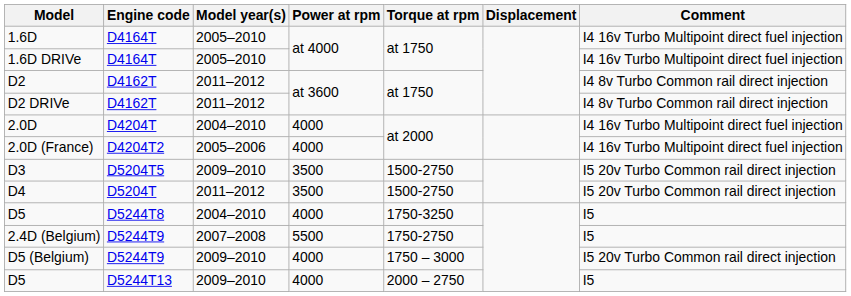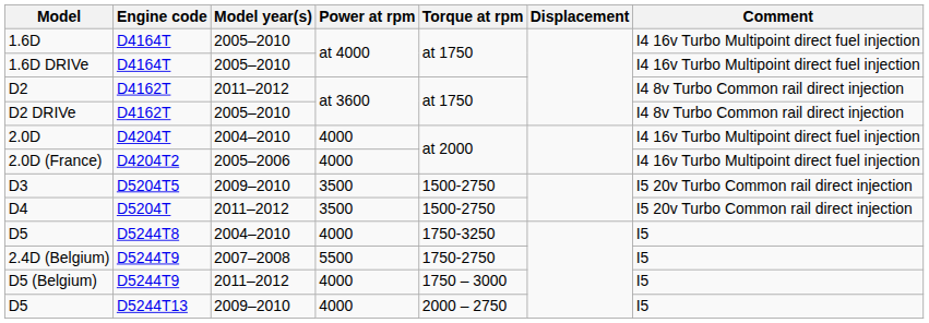 <table class="wikitable collapsible sortable">
 <tr>
 <th>Model</th>
 <th>Engine code</th>
 <th>Model year(s)</th>
 <th>Power at rpm</th>
 <th>Torque at rpm</th>
 <th>Displacement</th>
 <th>Comment</th>
 </tr>
 <tr>
 <td>1.6D</td>
 <td><a href='#'>D4164T</a></td>
 <td>2005–2010</td>
 <td rowspan=2> at 4000</td>
 <td rowspan=2> at 1750</td>
 <td rowspan=4></td>
 <td>I4 16v Turbo Multipoint direct fuel injection</td>
 </tr>
 <tr>
 <td>1.6D DRIVe</td>
 <td><a href='#'>D4164T</a></td>
 <td>2005–2010</td>
 <td>I4 16v Turbo Multipoint direct fuel injection</td>
 </tr>
 <tr>
 <td>D2</td>
 <td><a href='#'>D4162T</a></td>
 <td>2011–2012</td>
 <td rowspan=2> at 3600</td>
 <td rowspan=2> at 1750</td>
 <td>I4 8v Turbo Common rail direct injection</td>
 </tr>
 <tr>
 <td>D2 DRIVe</td>
 <td><a href='#'>D4162T</a></td>
-<td>2011–2012</td>
+<td>2005–2010</td>
 <td>I4 8v Turbo Common rail direct injection</td>
 </tr>
 <tr>
 <td>2.0D</td>
 <td><a href='#'>D4204T</a></td>
 <td>2004–2010</td>
 <td> 4000</td>
 <td rowspan=2> at 2000</td>
 <td rowspan=2></td>
 <td>I4 16v Turbo Multipoint direct fuel injection</td>
 </tr>
 <tr>
 <td>2.0D (France)</td>
 <td><a href='#'>D4204T2</a></td>
 <td>2005–2006</td>
 <td> 4000</td>
 <td>I4 16v Turbo Multipoint direct fuel injection</td>
 </tr>
 <tr>
 <td>D3</td>
 <td><a href='#'>D5204T5</a></td>
 <td>2009–2010</td>
 <td> 3500</td>
 <td> 1500-2750</td>
 <td rowspan=2></td>
 <td>I5 20v Turbo Common rail direct injection</td>
 </tr>
 <tr>
 <td>D4</td>
 <td><a href='#'>D5204T</a></td>
 <td>2011–2012</td>
 <td> 3500</td>
 <td> 1500-2750</td>
 <td>I5 20v Turbo Common rail direct injection</td>
 </tr>
 <tr>
 <td>D5</td>
 <td><a href='#'>D5244T8</a></td>
 <td>2004–2010</td>
 <td> 4000</td>
 <td> 1750-3250</td>
 <td rowspan=4></td>
 <td>I5</td>
 </tr>
 <tr>
 <td>2.4D (Belgium)</td>
 <td><a href='#'>D5244T9</a></td>
 <td>2007–2008</td>
 <td> 5500</td>
 <td> 1750-2750</td>
 <td>I5</td>
 </tr>
 <tr>
 <td>D5 (Belgium)</td>
 <td><a href='#'>D5244T9</a></td>
-<td>2009–2010</td>
+<td>2011–2012</td>
 <td> 4000</td>
 <td> 1750 – 3000</td>
-<td>I5 20v Turbo Common rail direct injection</td>
+<td>I5</td>
 </tr>
 <tr>
 <td>D5</td>
 <td><a href='#'>D5244T13</a></td>
 <td>2009–2010</td>
 <td> 4000</td>
 <td> 2000 – 2750</td>
 <td>I5</td>
 </tr>
 </table>
